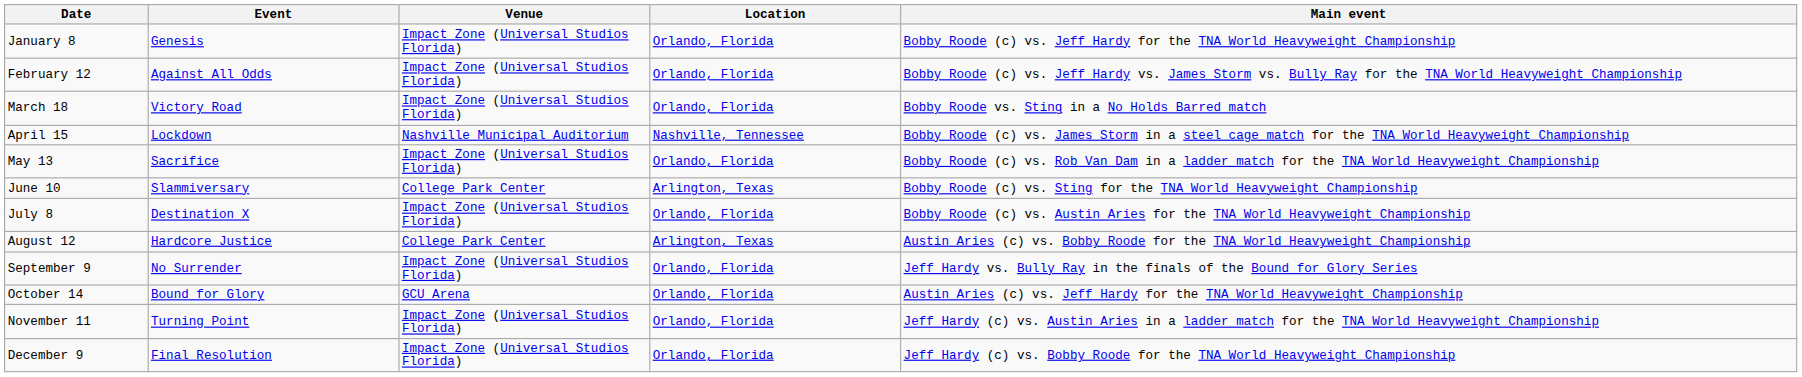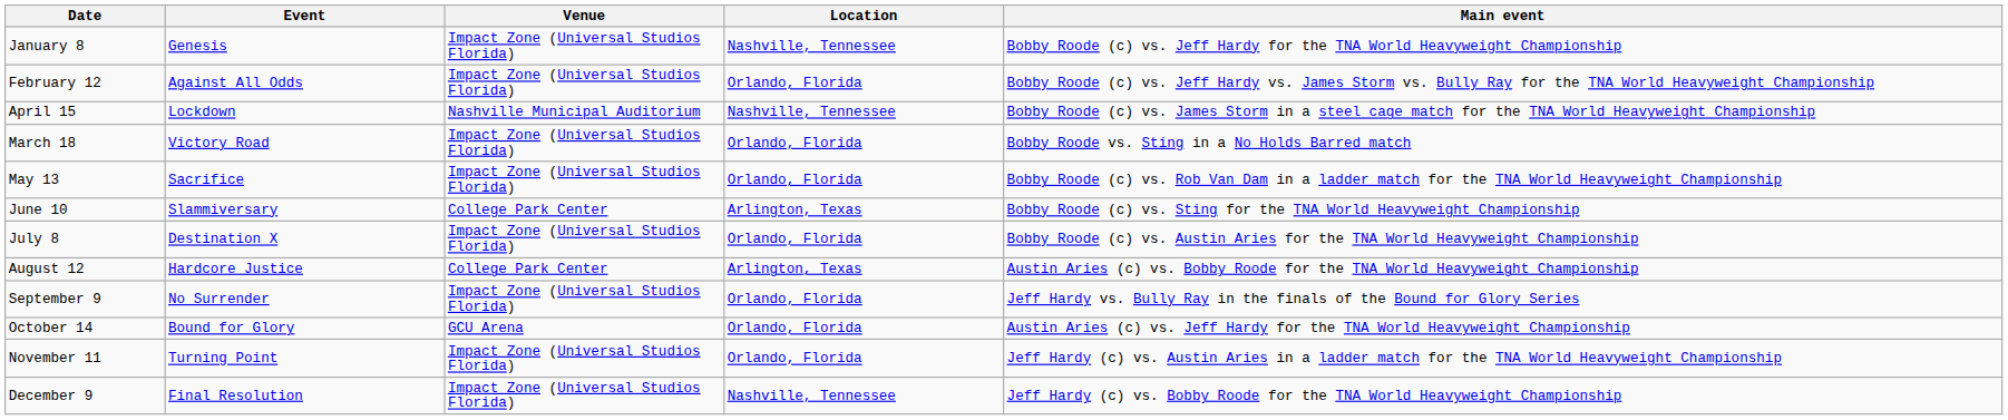 <table class="sortable wikitable succession-box" style="font-size:85%;">
 <tr>
 <th width=8%>Date</th>
 <th width=14%>Event</th>
 <th width=14%>Venue</th>
 <th width=14%>Location</th>
 <th width=50%>Main event</th>
 </tr>
 <tr>
 <td>January 8</td>
 <td><a href='#'>Genesis</a></td>
 <td><a href='#'>Impact Zone</a> (<a href='#'>Universal Studios Florida</a>)</td>
-<td><a href='#'>Orlando, Florida</a></td>
+<td><a href='#'>Nashville, Tennessee</a></td>
 <td><a href='#'>Bobby Roode</a> (c) vs. <a href='#'>Jeff Hardy</a> for the <a href='#'>TNA World Heavyweight Championship</a></td>
 </tr>
 <tr>
 <td>February 12</td>
 <td><a href='#'>Against All Odds</a></td>
 <td><a href='#'>Impact Zone</a> (<a href='#'>Universal Studios Florida</a>)</td>
 <td><a href='#'>Orlando, Florida</a></td>
 <td><a href='#'>Bobby Roode</a> (c) vs. <a href='#'>Jeff Hardy</a> vs. <a href='#'>James Storm</a> vs. <a href='#'>Bully Ray</a> for the <a href='#'>TNA World Heavyweight Championship</a></td>
 </tr>
 <tr>
+<td>April 15</td>
+<td><a href='#'>Lockdown</a></td>
+<td><a href='#'>Nashville Municipal Auditorium</a></td>
+<td><a href='#'>Nashville, Tennessee</a></td>
+<td><a href='#'>Bobby Roode</a> (c) vs. <a href='#'>James Storm</a> in a <a href='#'>steel cage match</a> for the <a href='#'>TNA World Heavyweight Championship</a></td>
+</tr>
+<tr>
 <td>March 18</td>
 <td><a href='#'>Victory Road</a></td>
 <td><a href='#'>Impact Zone</a> (<a href='#'>Universal Studios Florida</a>)</td>
 <td><a href='#'>Orlando, Florida</a></td>
 <td><a href='#'>Bobby Roode</a> vs. <a href='#'>Sting</a> in a <a href='#'>No Holds Barred match</a></td>
-</tr>
-<tr>
-<td>April 15</td>
-<td><a href='#'>Lockdown</a></td>
-<td><a href='#'>Nashville Municipal Auditorium</a></td>
-<td><a href='#'>Nashville, Tennessee</a></td>
-<td><a href='#'>Bobby Roode</a> (c) vs. <a href='#'>James Storm</a> in a <a href='#'>steel cage match</a> for the <a href='#'>TNA World Heavyweight Championship</a></td>
 </tr>
 <tr>
 <td>May 13</td>
 <td><a href='#'>Sacrifice</a></td>
 <td><a href='#'>Impact Zone</a> (<a href='#'>Universal Studios Florida</a>)</td>
 <td><a href='#'>Orlando, Florida</a></td>
 <td><a href='#'>Bobby Roode</a> (c) vs. <a href='#'>Rob Van Dam</a> in a <a href='#'>ladder match</a> for the <a href='#'>TNA World Heavyweight Championship</a></td>
 </tr>
 <tr>
 <td>June 10</td>
 <td><a href='#'>Slammiversary</a></td>
 <td><a href='#'>College Park Center</a></td>
 <td><a href='#'>Arlington, Texas</a></td>
 <td><a href='#'>Bobby Roode</a> (c) vs. <a href='#'>Sting</a> for the <a href='#'>TNA World Heavyweight Championship</a></td>
 </tr>
 <tr>
 <td>July 8</td>
 <td><a href='#'>Destination X</a></td>
 <td><a href='#'>Impact Zone</a> (<a href='#'>Universal Studios Florida</a>)</td>
 <td><a href='#'>Orlando, Florida</a></td>
 <td><a href='#'>Bobby Roode</a> (c) vs. <a href='#'>Austin Aries</a> for the <a href='#'>TNA World Heavyweight Championship</a></td>
 </tr>
 <tr>
 <td>August 12</td>
 <td><a href='#'>Hardcore Justice</a></td>
 <td><a href='#'>College Park Center</a></td>
 <td><a href='#'>Arlington, Texas</a></td>
 <td><a href='#'>Austin Aries</a> (c) vs. <a href='#'>Bobby Roode</a> for the <a href='#'>TNA World Heavyweight Championship</a></td>
 </tr>
 <tr>
 <td>September 9</td>
 <td><a href='#'>No Surrender</a></td>
 <td><a href='#'>Impact Zone</a> (<a href='#'>Universal Studios Florida</a>)</td>
 <td><a href='#'>Orlando, Florida</a></td>
 <td><a href='#'>Jeff Hardy</a> vs. <a href='#'>Bully Ray</a> in the finals of the <a href='#'>Bound for Glory Series</a></td>
 </tr>
 <tr>
 <td>October 14</td>
 <td><a href='#'>Bound for Glory</a></td>
 <td><a href='#'>GCU Arena</a></td>
 <td><a href='#'>Orlando, Florida</a></td>
 <td><a href='#'>Austin Aries</a> (c) vs. <a href='#'>Jeff Hardy</a> for the <a href='#'>TNA World Heavyweight Championship</a></td>
 </tr>
 <tr>
 <td>November 11</td>
 <td><a href='#'>Turning Point</a></td>
 <td><a href='#'>Impact Zone</a> (<a href='#'>Universal Studios Florida</a>)</td>
 <td><a href='#'>Orlando, Florida</a></td>
 <td><a href='#'>Jeff Hardy</a> (c) vs. <a href='#'>Austin Aries</a> in a <a href='#'>ladder match</a> for the <a href='#'>TNA World Heavyweight Championship</a></td>
 </tr>
 <tr>
 <td>December 9</td>
 <td><a href='#'>Final Resolution</a></td>
 <td><a href='#'>Impact Zone</a> (<a href='#'>Universal Studios Florida</a>)</td>
-<td><a href='#'>Orlando, Florida</a></td>
+<td><a href='#'>Nashville, Tennessee</a></td>
 <td><a href='#'>Jeff Hardy</a> (c) vs. <a href='#'>Bobby Roode</a> for the <a href='#'>TNA World Heavyweight Championship</a></td>
 </tr>
 </table>
